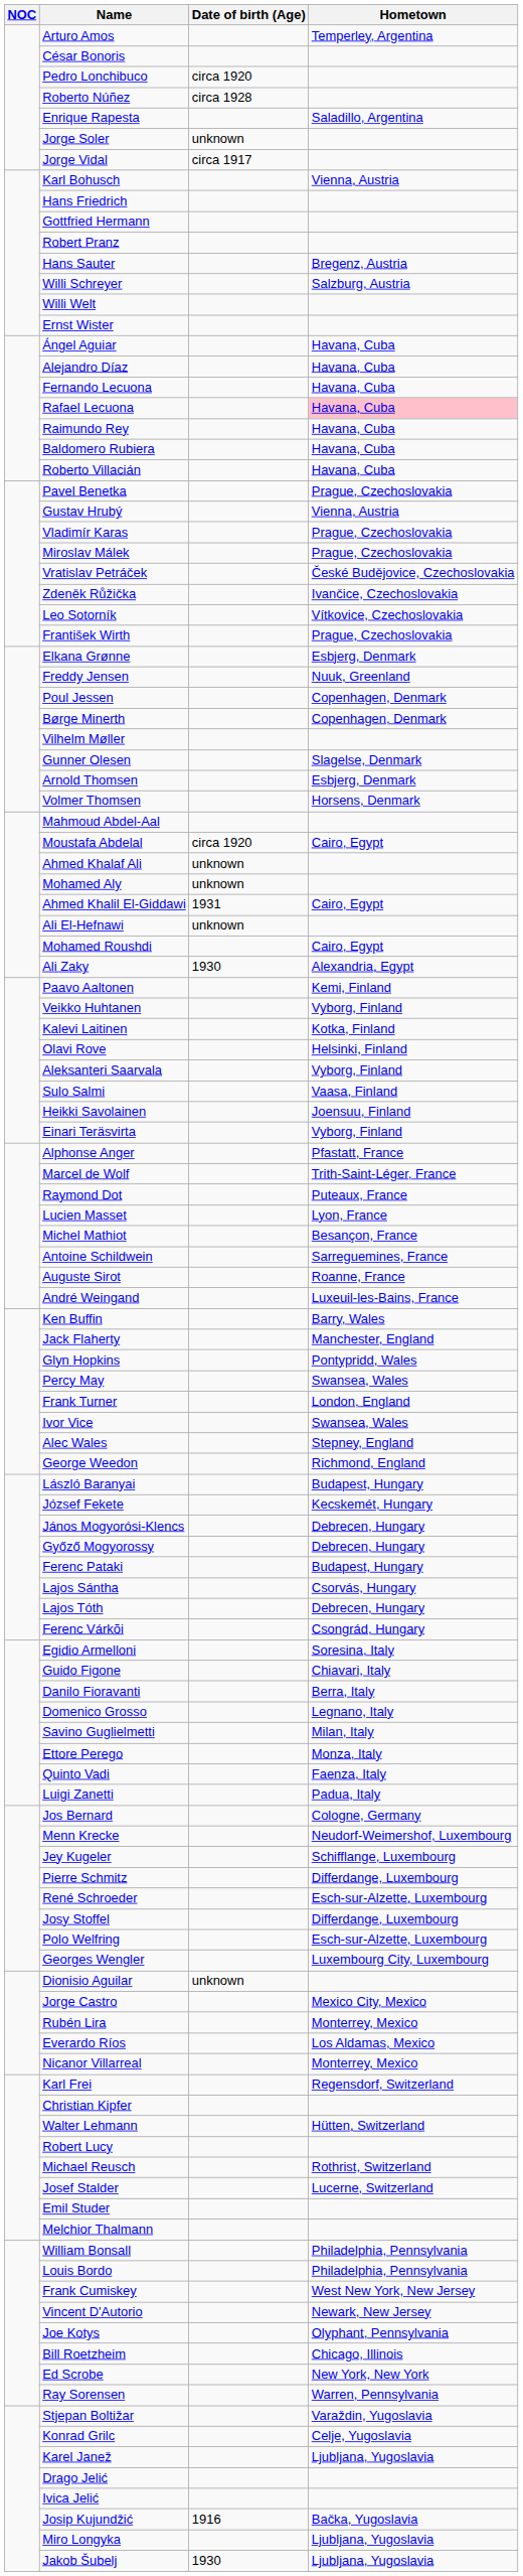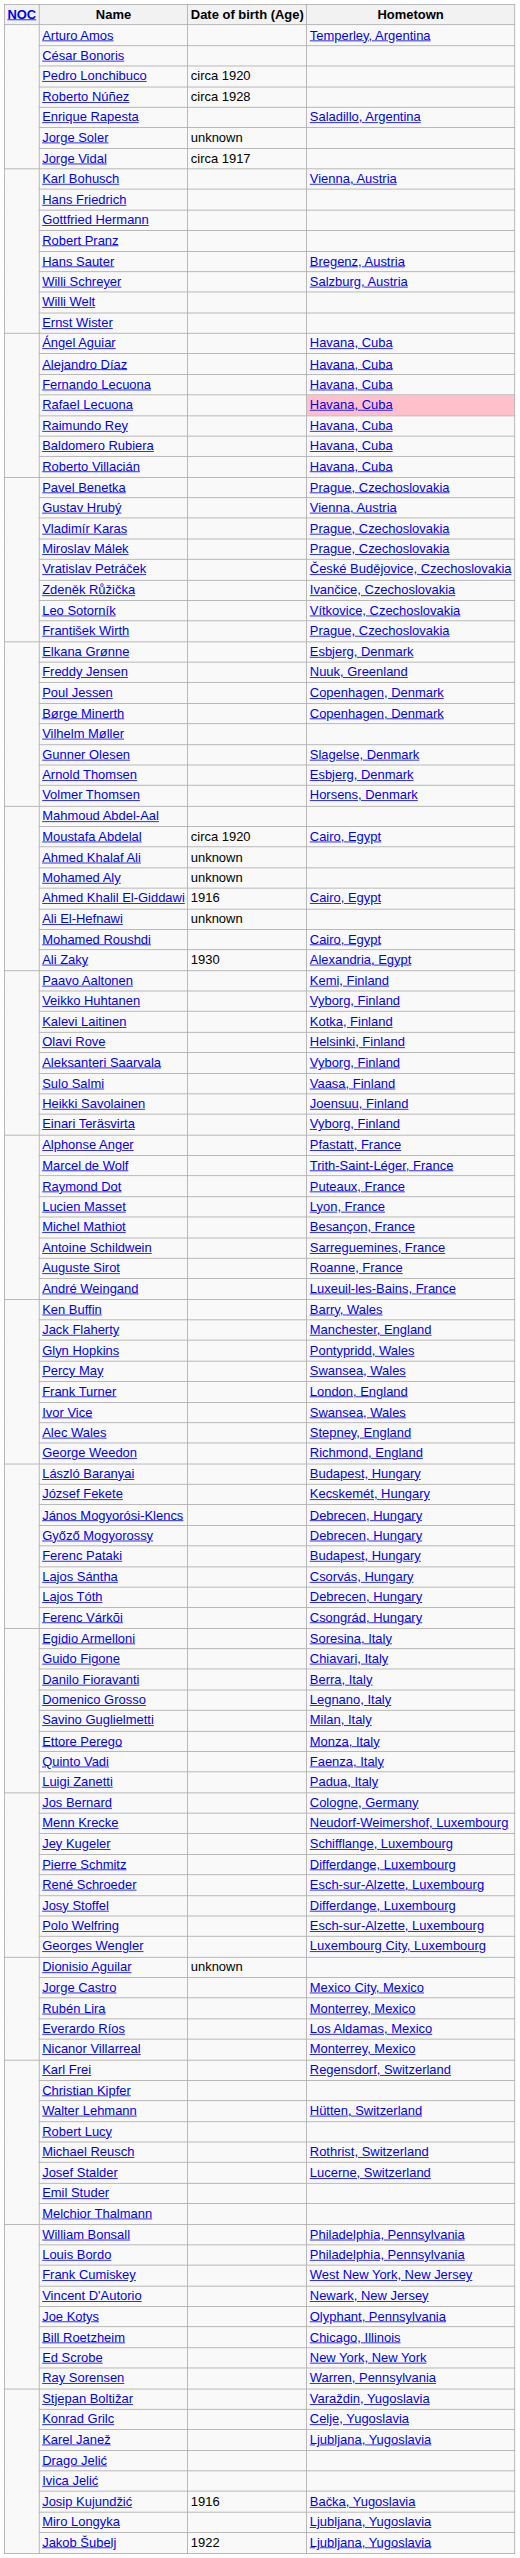 <table class="wikitable sortable">
 <tr>
 <th><a href='#'>NOC</a></th>
 <th>Name</th>
 <th>Date of birth (Age)</th>
 <th>Hometown</th>
 </tr>
 <tr>
 <td rowspan="7"></td>
 <td><a href='#'>Arturo Amos</a></td>
 <td></td>
 <td><a href='#'>Temperley, Argentina</a></td>
 </tr>
 <tr>
 <td><a href='#'>César Bonoris</a></td>
 <td></td>
 <td></td>
 </tr>
 <tr>
 <td><a href='#'>Pedro Lonchibuco</a></td>
 <td>circa 1920</td>
 <td></td>
 </tr>
 <tr>
 <td><a href='#'>Roberto Núñez</a></td>
 <td>circa 1928</td>
 <td></td>
 </tr>
 <tr>
 <td><a href='#'>Enrique Rapesta</a></td>
 <td></td>
 <td><a href='#'>Saladillo, Argentina</a></td>
 </tr>
 <tr>
 <td><a href='#'>Jorge Soler</a></td>
 <td>unknown</td>
 <td></td>
 </tr>
 <tr>
 <td><a href='#'>Jorge Vidal</a></td>
 <td>circa 1917</td>
 <td></td>
 </tr>
 <tr>
 <td rowspan="8"></td>
 <td><a href='#'>Karl Bohusch</a></td>
 <td></td>
 <td><a href='#'>Vienna, Austria</a></td>
 </tr>
 <tr>
 <td><a href='#'>Hans Friedrich</a></td>
 <td></td>
 <td></td>
 </tr>
 <tr>
 <td><a href='#'>Gottfried Hermann</a></td>
 <td></td>
 <td></td>
 </tr>
 <tr>
 <td><a href='#'>Robert Pranz</a></td>
 <td></td>
 <td></td>
 </tr>
 <tr>
 <td><a href='#'>Hans Sauter</a></td>
 <td></td>
 <td><a href='#'>Bregenz, Austria</a></td>
 </tr>
 <tr>
 <td><a href='#'>Willi Schreyer</a></td>
 <td></td>
 <td><a href='#'>Salzburg, Austria</a></td>
 </tr>
 <tr>
 <td><a href='#'>Willi Welt</a></td>
 <td></td>
 <td></td>
 </tr>
 <tr>
 <td><a href='#'>Ernst Wister</a></td>
 <td></td>
 <td></td>
 </tr>
 <tr>
 <td rowspan="7"></td>
 <td><a href='#'>Ángel Aguiar</a></td>
 <td></td>
 <td><a href='#'>Havana, Cuba</a></td>
 </tr>
 <tr>
 <td><a href='#'>Alejandro Díaz</a></td>
 <td></td>
 <td><a href='#'>Havana, Cuba</a></td>
 </tr>
 <tr>
 <td><a href='#'>Fernando Lecuona</a></td>
 <td></td>
 <td><a href='#'>Havana, Cuba</a></td>
 </tr>
 <tr>
 <td><a href='#'>Rafael Lecuona</a></td>
 <td></td>
 <td style="background: pink;"><a href='#'>Havana, Cuba</a></td>
 </tr>
 <tr>
 <td><a href='#'>Raimundo Rey</a></td>
 <td></td>
 <td><a href='#'>Havana, Cuba</a></td>
 </tr>
 <tr>
 <td><a href='#'>Baldomero Rubiera</a></td>
 <td></td>
 <td><a href='#'>Havana, Cuba</a></td>
 </tr>
 <tr>
 <td><a href='#'>Roberto Villacián</a></td>
 <td></td>
 <td><a href='#'>Havana, Cuba</a></td>
 </tr>
 <tr>
 <td rowspan="8"></td>
 <td><a href='#'>Pavel Benetka</a></td>
 <td></td>
 <td><a href='#'>Prague, Czechoslovakia</a></td>
 </tr>
 <tr>
 <td><a href='#'>Gustav Hrubý</a></td>
 <td></td>
 <td><a href='#'>Vienna, Austria</a></td>
 </tr>
 <tr>
 <td><a href='#'>Vladimír Karas</a></td>
 <td></td>
 <td><a href='#'>Prague, Czechoslovakia</a></td>
 </tr>
 <tr>
 <td><a href='#'>Miroslav Málek</a></td>
 <td></td>
 <td><a href='#'>Prague, Czechoslovakia</a></td>
 </tr>
 <tr>
 <td><a href='#'>Vratislav Petráček</a></td>
 <td></td>
 <td><a href='#'>České Budějovice, Czechoslovakia</a></td>
 </tr>
 <tr>
 <td><a href='#'>Zdeněk Růžička</a></td>
 <td></td>
 <td><a href='#'>Ivančice, Czechoslovakia</a></td>
 </tr>
 <tr>
 <td><a href='#'>Leo Sotorník</a></td>
 <td></td>
 <td><a href='#'>Vítkovice, Czechoslovakia</a></td>
 </tr>
 <tr>
 <td><a href='#'>František Wirth</a></td>
 <td></td>
 <td><a href='#'>Prague, Czechoslovakia</a></td>
 </tr>
 <tr>
 <td rowspan="8"></td>
 <td><a href='#'>Elkana Grønne</a></td>
 <td></td>
 <td><a href='#'>Esbjerg, Denmark</a></td>
 </tr>
 <tr>
 <td><a href='#'>Freddy Jensen</a></td>
 <td></td>
 <td><a href='#'>Nuuk, Greenland</a></td>
 </tr>
 <tr>
 <td><a href='#'>Poul Jessen</a></td>
 <td></td>
 <td><a href='#'>Copenhagen, Denmark</a></td>
 </tr>
 <tr>
 <td><a href='#'>Børge Minerth</a></td>
 <td></td>
 <td><a href='#'>Copenhagen, Denmark</a></td>
 </tr>
 <tr>
 <td><a href='#'>Vilhelm Møller</a></td>
 <td></td>
 <td></td>
 </tr>
 <tr>
 <td><a href='#'>Gunner Olesen</a></td>
 <td></td>
 <td><a href='#'>Slagelse, Denmark</a></td>
 </tr>
 <tr>
 <td><a href='#'>Arnold Thomsen</a></td>
 <td></td>
 <td><a href='#'>Esbjerg, Denmark</a></td>
 </tr>
 <tr>
 <td><a href='#'>Volmer Thomsen</a></td>
 <td></td>
 <td><a href='#'>Horsens, Denmark</a></td>
 </tr>
 <tr>
 <td rowspan="8"></td>
 <td><a href='#'>Mahmoud Abdel-Aal</a></td>
 <td></td>
 <td></td>
 </tr>
 <tr>
 <td><a href='#'>Moustafa Abdelal</a></td>
 <td>circa 1920</td>
 <td><a href='#'>Cairo, Egypt</a></td>
 </tr>
 <tr>
 <td><a href='#'>Ahmed Khalaf Ali</a></td>
 <td>unknown</td>
 <td></td>
 </tr>
 <tr>
 <td><a href='#'>Mohamed Aly</a></td>
 <td>unknown</td>
 <td></td>
 </tr>
 <tr>
 <td><a href='#'>Ahmed Khalil El-Giddawi</a></td>
-<td>1931</td>
+<td>1916</td>
 <td><a href='#'>Cairo, Egypt</a></td>
 </tr>
 <tr>
 <td><a href='#'>Ali El-Hefnawi</a></td>
 <td>unknown</td>
 <td></td>
 </tr>
 <tr>
 <td><a href='#'>Mohamed Roushdi</a></td>
 <td></td>
 <td><a href='#'>Cairo, Egypt</a></td>
 </tr>
 <tr>
 <td><a href='#'>Ali Zaky</a></td>
 <td>1930</td>
 <td><a href='#'>Alexandria, Egypt</a></td>
 </tr>
 <tr>
 <td rowspan="8"></td>
 <td><a href='#'>Paavo Aaltonen</a></td>
 <td></td>
 <td><a href='#'>Kemi, Finland</a></td>
 </tr>
 <tr>
 <td><a href='#'>Veikko Huhtanen</a></td>
 <td></td>
 <td><a href='#'>Vyborg, Finland</a></td>
 </tr>
 <tr>
 <td><a href='#'>Kalevi Laitinen</a></td>
 <td></td>
 <td><a href='#'>Kotka, Finland</a></td>
 </tr>
 <tr>
 <td><a href='#'>Olavi Rove</a></td>
 <td></td>
 <td><a href='#'>Helsinki, Finland</a></td>
 </tr>
 <tr>
 <td><a href='#'>Aleksanteri Saarvala</a></td>
 <td></td>
 <td><a href='#'>Vyborg, Finland</a></td>
 </tr>
 <tr>
 <td><a href='#'>Sulo Salmi</a></td>
 <td></td>
 <td><a href='#'>Vaasa, Finland</a></td>
 </tr>
 <tr>
 <td><a href='#'>Heikki Savolainen</a></td>
 <td></td>
 <td><a href='#'>Joensuu, Finland</a></td>
 </tr>
 <tr>
 <td><a href='#'>Einari Teräsvirta</a></td>
 <td></td>
 <td><a href='#'>Vyborg, Finland</a></td>
 </tr>
 <tr>
 <td rowspan="8"></td>
 <td><a href='#'>Alphonse Anger</a></td>
 <td></td>
 <td><a href='#'>Pfastatt, France</a></td>
 </tr>
 <tr>
 <td><a href='#'>Marcel de Wolf</a></td>
 <td></td>
 <td><a href='#'>Trith-Saint-Léger, France</a></td>
 </tr>
 <tr>
 <td><a href='#'>Raymond Dot</a></td>
 <td></td>
 <td><a href='#'>Puteaux, France</a></td>
 </tr>
 <tr>
 <td><a href='#'>Lucien Masset</a></td>
 <td></td>
 <td><a href='#'>Lyon, France</a></td>
 </tr>
 <tr>
 <td><a href='#'>Michel Mathiot</a></td>
 <td></td>
 <td><a href='#'>Besançon, France</a></td>
 </tr>
 <tr>
 <td><a href='#'>Antoine Schildwein</a></td>
 <td></td>
 <td><a href='#'>Sarreguemines, France</a></td>
 </tr>
 <tr>
 <td><a href='#'>Auguste Sirot</a></td>
 <td></td>
 <td><a href='#'>Roanne, France</a></td>
 </tr>
 <tr>
 <td><a href='#'>André Weingand</a></td>
 <td></td>
 <td><a href='#'>Luxeuil-les-Bains, France</a></td>
 </tr>
 <tr>
 <td rowspan="8"></td>
 <td><a href='#'>Ken Buffin</a></td>
 <td></td>
 <td><a href='#'>Barry, Wales</a></td>
 </tr>
 <tr>
 <td><a href='#'>Jack Flaherty</a></td>
 <td></td>
 <td><a href='#'>Manchester, England</a></td>
 </tr>
 <tr>
 <td><a href='#'>Glyn Hopkins</a></td>
 <td></td>
 <td><a href='#'>Pontypridd, Wales</a></td>
 </tr>
 <tr>
 <td><a href='#'>Percy May</a></td>
 <td></td>
 <td><a href='#'>Swansea, Wales</a></td>
 </tr>
 <tr>
 <td><a href='#'>Frank Turner</a></td>
 <td></td>
 <td><a href='#'>London, England</a></td>
 </tr>
 <tr>
 <td><a href='#'>Ivor Vice</a></td>
 <td></td>
 <td><a href='#'>Swansea, Wales</a></td>
 </tr>
 <tr>
 <td><a href='#'>Alec Wales</a></td>
 <td></td>
 <td><a href='#'>Stepney, England</a></td>
 </tr>
 <tr>
 <td><a href='#'>George Weedon</a></td>
 <td></td>
 <td><a href='#'>Richmond, England</a></td>
 </tr>
 <tr>
 <td rowspan="8"></td>
 <td><a href='#'>László Baranyai</a></td>
 <td></td>
 <td><a href='#'>Budapest, Hungary</a></td>
 </tr>
 <tr>
 <td><a href='#'>József Fekete</a></td>
 <td></td>
 <td><a href='#'>Kecskemét, Hungary</a></td>
 </tr>
 <tr>
 <td><a href='#'>János Mogyorósi-Klencs</a></td>
 <td></td>
 <td><a href='#'>Debrecen, Hungary</a></td>
 </tr>
 <tr>
 <td><a href='#'>Győző Mogyorossy</a></td>
 <td></td>
 <td><a href='#'>Debrecen, Hungary</a></td>
 </tr>
 <tr>
 <td><a href='#'>Ferenc Pataki</a></td>
 <td></td>
 <td><a href='#'>Budapest, Hungary</a></td>
 </tr>
 <tr>
 <td><a href='#'>Lajos Sántha</a></td>
 <td></td>
 <td><a href='#'>Csorvás, Hungary</a></td>
 </tr>
 <tr>
 <td><a href='#'>Lajos Tóth</a></td>
 <td></td>
 <td><a href='#'>Debrecen, Hungary</a></td>
 </tr>
 <tr>
 <td><a href='#'>Ferenc Várkõi</a></td>
 <td></td>
 <td><a href='#'>Csongrád, Hungary</a></td>
 </tr>
 <tr>
 <td rowspan="8"></td>
 <td><a href='#'>Egidio Armelloni</a></td>
 <td></td>
 <td><a href='#'>Soresina, Italy</a></td>
 </tr>
 <tr>
 <td><a href='#'>Guido Figone</a></td>
 <td></td>
 <td><a href='#'>Chiavari, Italy</a></td>
 </tr>
 <tr>
 <td><a href='#'>Danilo Fioravanti</a></td>
 <td></td>
 <td><a href='#'>Berra, Italy</a></td>
 </tr>
 <tr>
 <td><a href='#'>Domenico Grosso</a></td>
 <td></td>
 <td><a href='#'>Legnano, Italy</a></td>
 </tr>
 <tr>
 <td><a href='#'>Savino Guglielmetti</a></td>
 <td></td>
 <td><a href='#'>Milan, Italy</a></td>
 </tr>
 <tr>
 <td><a href='#'>Ettore Perego</a></td>
 <td></td>
 <td><a href='#'>Monza, Italy</a></td>
 </tr>
 <tr>
 <td><a href='#'>Quinto Vadi</a></td>
 <td></td>
 <td><a href='#'>Faenza, Italy</a></td>
 </tr>
 <tr>
 <td><a href='#'>Luigi Zanetti</a></td>
 <td></td>
 <td><a href='#'>Padua, Italy</a></td>
 </tr>
 <tr>
 <td rowspan="8"></td>
 <td><a href='#'>Jos Bernard</a></td>
 <td></td>
 <td><a href='#'>Cologne, Germany</a></td>
 </tr>
 <tr>
 <td><a href='#'>Menn Krecke</a></td>
 <td></td>
 <td><a href='#'>Neudorf-Weimershof, Luxembourg</a></td>
 </tr>
 <tr>
 <td><a href='#'>Jey Kugeler</a></td>
 <td></td>
 <td><a href='#'>Schifflange, Luxembourg</a></td>
 </tr>
 <tr>
 <td><a href='#'>Pierre Schmitz</a></td>
 <td></td>
 <td><a href='#'>Differdange, Luxembourg</a></td>
 </tr>
 <tr>
 <td><a href='#'>René Schroeder</a></td>
 <td></td>
 <td><a href='#'>Esch-sur-Alzette, Luxembourg</a></td>
 </tr>
 <tr>
 <td><a href='#'>Josy Stoffel</a></td>
 <td></td>
 <td><a href='#'>Differdange, Luxembourg</a></td>
 </tr>
 <tr>
 <td><a href='#'>Polo Welfring</a></td>
 <td></td>
 <td><a href='#'>Esch-sur-Alzette, Luxembourg</a></td>
 </tr>
 <tr>
 <td><a href='#'>Georges Wengler</a></td>
 <td></td>
 <td><a href='#'>Luxembourg City, Luxembourg</a></td>
 </tr>
 <tr>
 <td rowspan="5"></td>
 <td><a href='#'>Dionisio Aguilar</a></td>
 <td>unknown</td>
 <td></td>
 </tr>
 <tr>
 <td><a href='#'>Jorge Castro</a></td>
 <td></td>
 <td><a href='#'>Mexico City, Mexico</a></td>
 </tr>
 <tr>
 <td><a href='#'>Rubén Lira</a></td>
 <td></td>
 <td><a href='#'>Monterrey, Mexico</a></td>
 </tr>
 <tr>
 <td><a href='#'>Everardo Ríos</a></td>
 <td></td>
 <td><a href='#'>Los Aldamas, Mexico</a></td>
 </tr>
 <tr>
 <td><a href='#'>Nicanor Villarreal</a></td>
 <td></td>
 <td><a href='#'>Monterrey, Mexico</a></td>
 </tr>
 <tr>
 <td rowspan="8"></td>
 <td><a href='#'>Karl Frei</a></td>
 <td></td>
 <td><a href='#'>Regensdorf, Switzerland</a></td>
 </tr>
 <tr>
 <td><a href='#'>Christian Kipfer</a></td>
 <td></td>
 <td></td>
 </tr>
 <tr>
 <td><a href='#'>Walter Lehmann</a></td>
 <td></td>
 <td><a href='#'>Hütten, Switzerland</a></td>
 </tr>
 <tr>
 <td><a href='#'>Robert Lucy</a></td>
 <td></td>
 <td></td>
 </tr>
 <tr>
 <td><a href='#'>Michael Reusch</a></td>
 <td></td>
 <td><a href='#'>Rothrist, Switzerland</a></td>
 </tr>
 <tr>
 <td><a href='#'>Josef Stalder</a></td>
 <td></td>
 <td><a href='#'>Lucerne, Switzerland</a></td>
 </tr>
 <tr>
 <td><a href='#'>Emil Studer</a></td>
 <td></td>
 <td></td>
 </tr>
 <tr>
 <td><a href='#'>Melchior Thalmann</a></td>
 <td></td>
 <td></td>
 </tr>
 <tr>
 <td rowspan="8"></td>
 <td><a href='#'>William Bonsall</a></td>
 <td></td>
 <td><a href='#'>Philadelphia, Pennsylvania</a></td>
 </tr>
 <tr>
 <td><a href='#'>Louis Bordo</a></td>
 <td></td>
 <td><a href='#'>Philadelphia, Pennsylvania</a></td>
 </tr>
 <tr>
 <td><a href='#'>Frank Cumiskey</a></td>
 <td></td>
 <td><a href='#'>West New York, New Jersey</a></td>
 </tr>
 <tr>
 <td><a href='#'>Vincent D'Autorio</a></td>
 <td></td>
 <td><a href='#'>Newark, New Jersey</a></td>
 </tr>
 <tr>
 <td><a href='#'>Joe Kotys</a></td>
 <td></td>
 <td><a href='#'>Olyphant, Pennsylvania</a></td>
 </tr>
 <tr>
 <td><a href='#'>Bill Roetzheim</a></td>
 <td></td>
 <td><a href='#'>Chicago, Illinois</a></td>
 </tr>
 <tr>
 <td><a href='#'>Ed Scrobe</a></td>
 <td></td>
 <td><a href='#'>New York, New York</a></td>
 </tr>
 <tr>
 <td><a href='#'>Ray Sorensen</a></td>
 <td></td>
 <td><a href='#'>Warren, Pennsylvania</a></td>
 </tr>
 <tr>
 <td rowspan="8"></td>
 <td><a href='#'>Stjepan Boltižar</a></td>
 <td></td>
 <td><a href='#'>Varaždin, Yugoslavia</a></td>
 </tr>
 <tr>
 <td><a href='#'>Konrad Grilc</a></td>
 <td></td>
 <td><a href='#'>Celje, Yugoslavia</a></td>
 </tr>
 <tr>
 <td><a href='#'>Karel Janež</a></td>
 <td></td>
 <td><a href='#'>Ljubljana, Yugoslavia</a></td>
 </tr>
 <tr>
 <td><a href='#'>Drago Jelić</a></td>
 <td></td>
 <td></td>
 </tr>
 <tr>
 <td><a href='#'>Ivica Jelić</a></td>
 <td></td>
 <td></td>
 </tr>
 <tr>
 <td><a href='#'>Josip Kujundžić</a></td>
 <td>1916</td>
 <td><a href='#'>Bačka, Yugoslavia</a></td>
 </tr>
 <tr>
 <td><a href='#'>Miro Longyka</a></td>
 <td></td>
 <td><a href='#'>Ljubljana, Yugoslavia</a></td>
 </tr>
 <tr>
 <td><a href='#'>Jakob Šubelj</a></td>
-<td>1930</td>
+<td>1922</td>
 <td><a href='#'>Ljubljana, Yugoslavia</a></td>
 </tr>
 </table>
